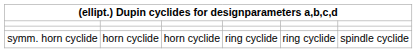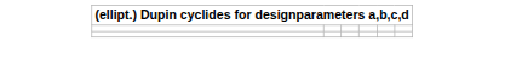 <table class="wikitable" style="background-color: white; margin: 1em auto 1em auto; text-align: center;">
 <tr>
 <th colspan="6" style="background-color:white;">(ellipt.) Dupin cyclides for designparameters a,b,c,d</th>
 </tr>
 <tr>
 <td style="padding-left:3em; padding-right:3em"></td>
 <td></td>
 <td></td>
 <td></td>
 <td></td>
 <td></td>
 </tr>
 <tr>
 <td></td>
 <td></td>
 <td></td>
 <td></td>
 <td></td>
 <td></td>
 </tr>
-<tr>
-<td>symm. horn cyclide</td>
-<td>horn cyclide</td>
-<td>horn cyclide</td>
-<td>ring cyclide</td>
-<td>ring cyclide</td>
-<td>spindle cyclide</td>
-</tr>
 </table>
